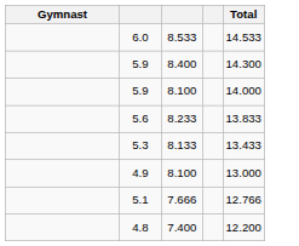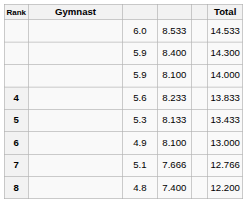 <table style="text-align:center;" class="wikitable sortable">
 <tr>
+<th scope="col" style="width:15px;"><small>Rank</small></th>
 <th scope="col" style="width:150px;">Gymnast</th>
 <th scope="col" style="width:50px;"><small></small></th>
 <th scope="col" style="width:50px;"><small></small></th>
 <th scope="col" style="width:20px;"><small></small></th>
 <th scope="col" style="width:50px;">Total</th>
 </tr>
 <tr>
+<td scope="row" style="text-align:center"></td>
 <td style="height:30px; text-align:left;"></td>
 <td>6.0</td>
 <td>8.533</td>
 <td></td>
 <td>14.533</td>
 </tr>
 <tr>
+<td scope="row" style="text-align:center"></td>
 <td style="height:30px; text-align:left;"></td>
 <td>5.9</td>
 <td>8.400</td>
 <td></td>
 <td>14.300</td>
 </tr>
 <tr>
+<td scope="row" style="text-align:center"></td>
 <td style="height:30px; text-align:left;"></td>
 <td>5.9</td>
 <td>8.100</td>
 <td></td>
 <td>14.000</td>
 </tr>
 <tr>
+<th scope="row" style="text-align:center">4</th>
 <td style="height:30px; text-align:left;"></td>
 <td>5.6</td>
 <td>8.233</td>
 <td></td>
 <td>13.833</td>
 </tr>
 <tr>
+<th scope="row" style="text-align:center">5</th>
 <td style="height:30px; text-align:left;"></td>
 <td>5.3</td>
 <td>8.133</td>
 <td></td>
 <td>13.433</td>
 </tr>
 <tr>
+<th scope="row" style="text-align:center">6</th>
 <td style="height:30px; text-align:left;"></td>
 <td>4.9</td>
 <td>8.100</td>
 <td></td>
 <td>13.000</td>
 </tr>
 <tr>
+<th scope="row" style="text-align:center">7</th>
 <td style="height:30px; text-align:left;"></td>
 <td>5.1</td>
 <td>7.666</td>
 <td></td>
 <td>12.766</td>
 </tr>
 <tr>
+<th scope="row" style="text-align:center">8</th>
 <td style="height:30px; text-align:left;"></td>
 <td>4.8</td>
 <td>7.400</td>
 <td></td>
 <td>12.200</td>
 </tr>
 </table>
